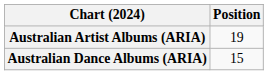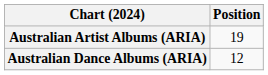 <table class="wikitable plainrowheaders" style="text-align:center">
 <tr>
 <th scope="col">Chart (2024)</th>
 <th scope="col">Position</th>
 </tr>
 <tr>
 <th scope="row">Australian Artist Albums (ARIA)</th>
 <td>19</td>
 </tr>
 <tr>
 <th scope="row">Australian Dance Albums (ARIA)</th>
-<td>15</td>
+<td>12</td>
 </tr>
 </table>
